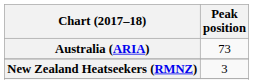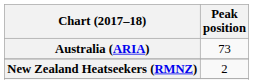 <table class="wikitable sortable plainrowheaders" style="text-align:center">
 <tr>
 <th scope="col">Chart (2017–18)</th>
 <th scope="col">Peak<br> position</th>
 </tr>
 <tr>
 <th scope="row">Australia (<a href='#'>ARIA</a>)</th>
 <td>73</td>
 </tr>
 <tr>
 </tr>
 <tr>
 </tr>
 <tr>
 <th scope="row">New Zealand Heatseekers (<a href='#'>RMNZ</a>)</th>
-<td>3</td>
+<td>2</td>
 </tr>
 <tr>
 </tr>
 <tr>
 </tr>
 <tr>
 </tr>
 <tr>
 </tr>
 <tr>
 </tr>
 </table>
